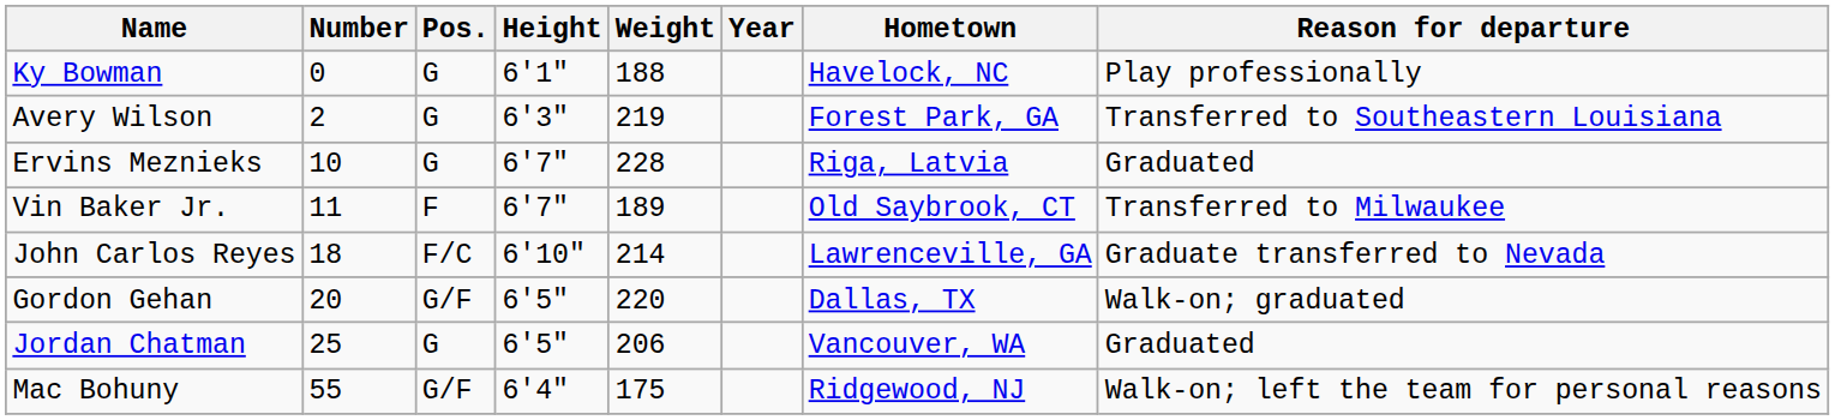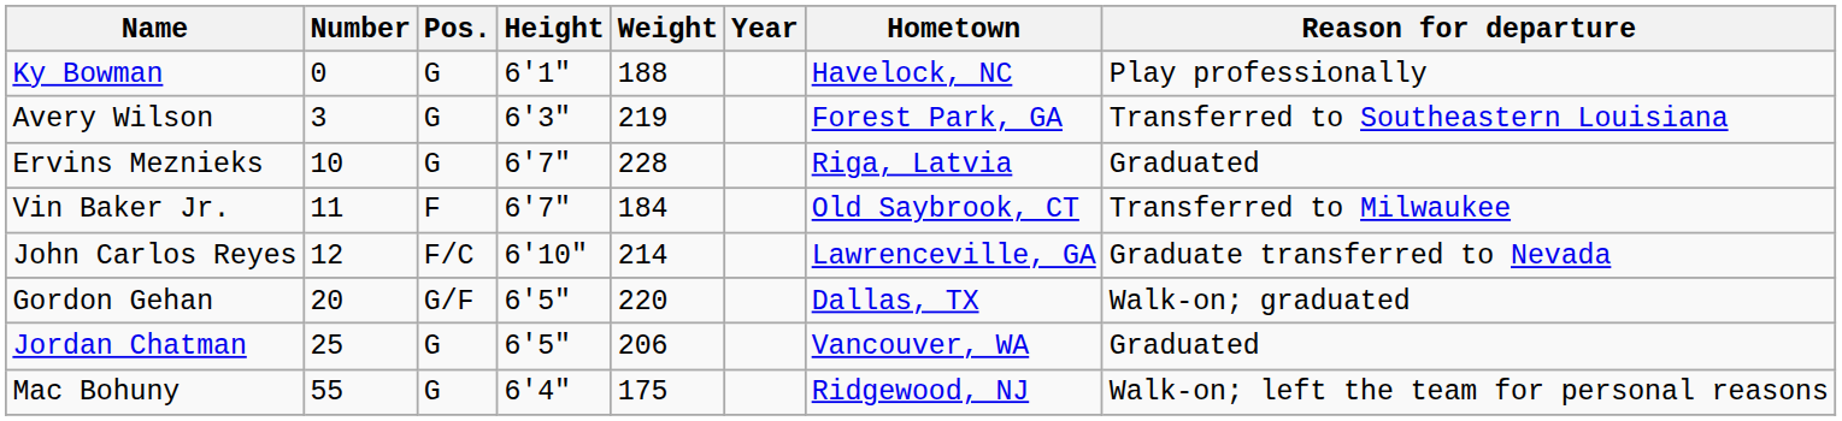 <table class="wikitable sortable" border="1">
 <tr>
 <th>Name</th>
 <th>Number</th>
 <th>Pos.</th>
 <th>Height</th>
 <th>Weight</th>
 <th>Year</th>
 <th>Hometown</th>
 <th class="unsortable">Reason for departure</th>
 </tr>
 <tr>
 <td><a href='#'>Ky Bowman</a></td>
 <td>0</td>
 <td>G</td>
 <td>6'1"</td>
 <td>188</td>
 <td></td>
 <td><a href='#'>Havelock, NC</a></td>
 <td>Play professionally</td>
 </tr>
 <tr>
 <td>Avery Wilson</td>
-<td>2</td>
+<td>3</td>
 <td>G</td>
 <td>6'3"</td>
 <td>219</td>
 <td></td>
 <td><a href='#'>Forest Park, GA</a></td>
 <td>Transferred to <a href='#'>Southeastern Louisiana</a></td>
 </tr>
 <tr>
 <td>Ervins Meznieks</td>
 <td>10</td>
 <td>G</td>
 <td>6'7"</td>
 <td>228</td>
 <td></td>
 <td><a href='#'>Riga, Latvia</a></td>
 <td>Graduated</td>
 </tr>
 <tr>
 <td>Vin Baker Jr.</td>
 <td>11</td>
 <td>F</td>
 <td>6'7"</td>
-<td>189</td>
+<td>184</td>
 <td></td>
 <td><a href='#'>Old Saybrook, CT</a></td>
 <td>Transferred to <a href='#'>Milwaukee</a></td>
 </tr>
 <tr>
 <td>John Carlos Reyes</td>
-<td>18</td>
+<td>12</td>
 <td>F/C</td>
 <td>6'10"</td>
 <td>214</td>
 <td></td>
 <td><a href='#'>Lawrenceville, GA</a></td>
 <td>Graduate transferred to <a href='#'>Nevada</a></td>
 </tr>
 <tr>
 <td>Gordon Gehan</td>
 <td>20</td>
 <td>G/F</td>
 <td>6'5"</td>
 <td>220</td>
 <td></td>
 <td><a href='#'>Dallas, TX</a></td>
 <td>Walk-on; graduated</td>
 </tr>
 <tr>
 <td><a href='#'>Jordan Chatman</a></td>
 <td>25</td>
 <td>G</td>
 <td>6'5"</td>
 <td>206</td>
 <td></td>
 <td><a href='#'>Vancouver, WA</a></td>
 <td>Graduated</td>
 </tr>
 <tr>
 <td>Mac Bohuny</td>
 <td>55</td>
-<td>G/F</td>
+<td>G</td>
 <td>6'4"</td>
 <td>175</td>
 <td></td>
 <td><a href='#'>Ridgewood, NJ</a></td>
 <td>Walk-on; left the team for personal reasons</td>
 </tr>
 </table>
